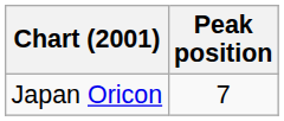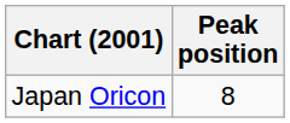 <table class="wikitable">
 <tr>
 <th>Chart (2001)</th>
 <th>Peak<br>position</th>
 </tr>
 <tr>
 <td>Japan <a href='#'>Oricon</a></td>
-<td align="center">7</td>
+<td align="center">8</td>
 </tr>
 </table>
